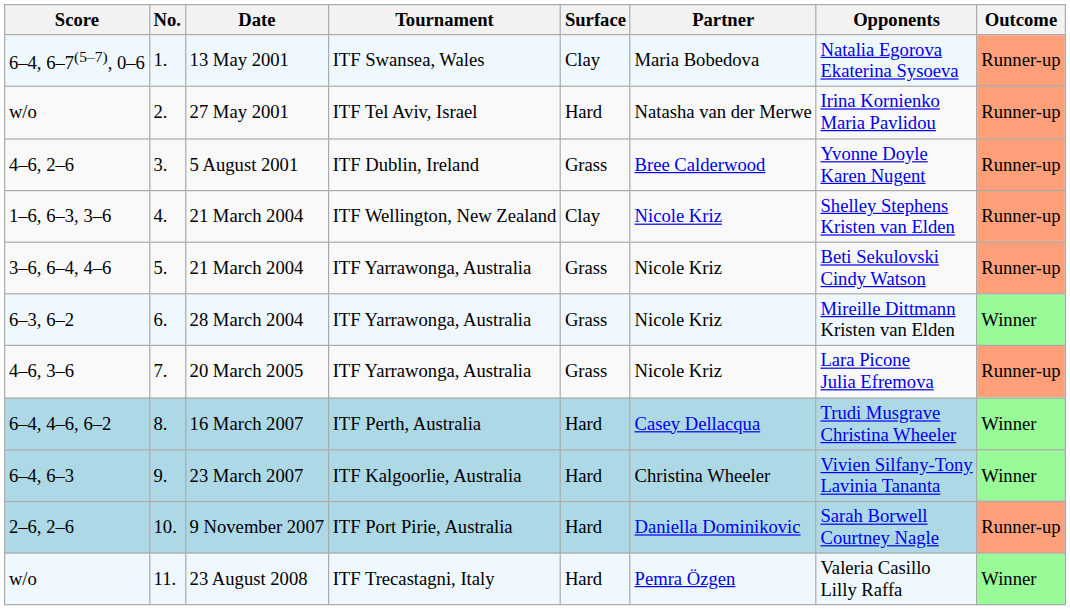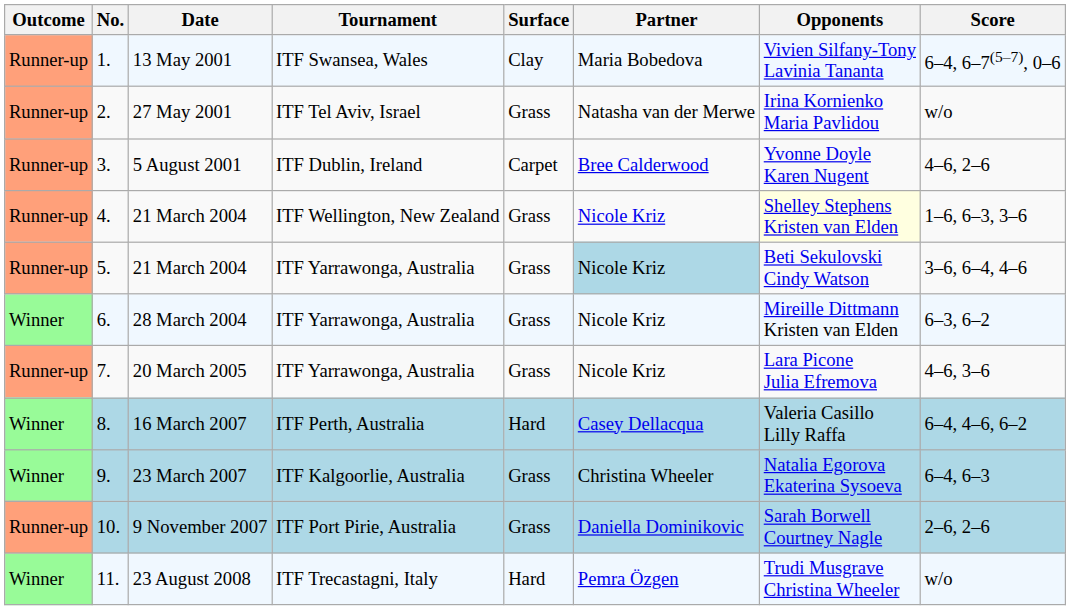 <table class="sortable wikitable" style="font-size:97%;">
 <tr>
-<th class="unsortable">Score</th>
+<th>Outcome</th>
 <th>No.</th>
 <th>Date</th>
 <th>Tournament</th>
 <th>Surface</th>
 <th>Partner</th>
 <th>Opponents</th>
-<th>Outcome</th>
+<th class="unsortable">Score</th>
 </tr>
 <tr style="background:#f0f8ff;">
-<td>6–4, 6–7<sup>(5–7)</sup>, 0–6</td>
+<td bgcolor="FFA07A">Runner-up</td>
 <td>1.</td>
 <td>13 May 2001</td>
 <td>ITF Swansea, Wales</td>
 <td>Clay</td>
 <td> Maria Bobedova</td>
-<td> <a href='#'>Natalia Egorova</a><br> <a href='#'>Ekaterina Sysoeva</a></td>
-<td bgcolor="FFA07A">Runner-up</td>
+<td> <a href='#'>Vivien Silfany-Tony</a><br> <a href='#'>Lavinia Tananta</a></td>
+<td>6–4, 6–7<sup>(5–7)</sup>, 0–6</td>
 </tr>
 <tr>
-<td>w/o</td>
+<td bgcolor="FFA07A">Runner-up</td>
 <td>2.</td>
 <td>27 May 2001</td>
 <td>ITF Tel Aviv, Israel</td>
-<td>Hard</td>
+<td>Grass</td>
 <td> Natasha van der Merwe</td>
 <td> <a href='#'>Irina Kornienko</a><br> <a href='#'>Maria Pavlidou</a></td>
-<td bgcolor="FFA07A">Runner-up</td>
+<td>w/o</td>
 </tr>
 <tr>
-<td>4–6, 2–6</td>
+<td bgcolor="FFA07A">Runner-up</td>
 <td>3.</td>
 <td>5 August 2001</td>
 <td>ITF Dublin, Ireland</td>
-<td>Grass</td>
+<td>Carpet</td>
 <td> <a href='#'>Bree Calderwood</a></td>
 <td> <a href='#'>Yvonne Doyle</a><br> <a href='#'>Karen Nugent</a></td>
-<td bgcolor="FFA07A">Runner-up</td>
+<td>4–6, 2–6</td>
 </tr>
 <tr>
-<td>1–6, 6–3, 3–6</td>
+<td bgcolor="FFA07A">Runner-up</td>
 <td>4.</td>
 <td>21 March 2004</td>
 <td>ITF Wellington, New Zealand</td>
-<td>Clay</td>
+<td>Grass</td>
 <td> <a href='#'>Nicole Kriz</a></td>
-<td> <a href='#'>Shelley Stephens</a><br> <a href='#'>Kristen van Elden</a></td>
-<td bgcolor="FFA07A">Runner-up</td>
+<td style="background: lightyellow;"> <a href='#'>Shelley Stephens</a><br> <a href='#'>Kristen van Elden</a></td>
+<td>1–6, 6–3, 3–6</td>
 </tr>
 <tr>
-<td>3–6, 6–4, 4–6</td>
+<td bgcolor="FFA07A">Runner-up</td>
 <td>5.</td>
 <td>21 March 2004</td>
 <td>ITF Yarrawonga, Australia</td>
 <td>Grass</td>
-<td> Nicole Kriz</td>
+<td style="background: lightblue;"> Nicole Kriz</td>
 <td> <a href='#'>Beti Sekulovski</a><br> <a href='#'>Cindy Watson</a></td>
-<td bgcolor="FFA07A">Runner-up</td>
+<td>3–6, 6–4, 4–6</td>
 </tr>
 <tr bgcolor="#f0f8ff">
-<td>6–3, 6–2</td>
+<td bgcolor="98FB98">Winner</td>
 <td>6.</td>
 <td>28 March 2004</td>
 <td>ITF Yarrawonga, Australia</td>
 <td>Grass</td>
 <td> Nicole Kriz</td>
 <td> <a href='#'>Mireille Dittmann</a><br> Kristen van Elden</td>
-<td bgcolor="98FB98">Winner</td>
+<td>6–3, 6–2</td>
 </tr>
 <tr>
-<td>4–6, 3–6</td>
+<td bgcolor="FFA07A">Runner-up</td>
 <td>7.</td>
 <td>20 March 2005</td>
 <td>ITF Yarrawonga, Australia</td>
 <td>Grass</td>
 <td> Nicole Kriz</td>
 <td> <a href='#'>Lara Picone</a><br> <a href='#'>Julia Efremova</a></td>
-<td bgcolor="FFA07A">Runner-up</td>
+<td>4–6, 3–6</td>
 </tr>
 <tr style="background:lightblue;">
-<td>6–4, 4–6, 6–2</td>
+<td bgcolor="98FB98">Winner</td>
 <td>8.</td>
 <td>16 March 2007</td>
 <td>ITF Perth, Australia</td>
 <td>Hard</td>
 <td> <a href='#'>Casey Dellacqua</a></td>
-<td> <a href='#'>Trudi Musgrave</a><br> <a href='#'>Christina Wheeler</a></td>
-<td bgcolor="98FB98">Winner</td>
+<td> Valeria Casillo<br> Lilly Raffa</td>
+<td>6–4, 4–6, 6–2</td>
 </tr>
 <tr style="background:lightblue;">
-<td>6–4, 6–3</td>
+<td bgcolor="98FB98">Winner</td>
 <td>9.</td>
 <td>23 March 2007</td>
 <td>ITF Kalgoorlie, Australia</td>
-<td>Hard</td>
+<td>Grass</td>
 <td> Christina Wheeler</td>
-<td> <a href='#'>Vivien Silfany-Tony</a><br> <a href='#'>Lavinia Tananta</a></td>
-<td bgcolor="98FB98">Winner</td>
+<td> <a href='#'>Natalia Egorova</a><br> <a href='#'>Ekaterina Sysoeva</a></td>
+<td>6–4, 6–3</td>
 </tr>
 <tr style="background:lightblue;">
-<td>2–6, 2–6</td>
+<td bgcolor="FFA07A">Runner-up</td>
 <td>10.</td>
 <td>9 November 2007</td>
 <td>ITF Port Pirie, Australia</td>
-<td>Hard</td>
+<td>Grass</td>
 <td> <a href='#'>Daniella Dominikovic</a></td>
 <td> <a href='#'>Sarah Borwell</a><br> <a href='#'>Courtney Nagle</a></td>
-<td bgcolor="FFA07A">Runner-up</td>
+<td>2–6, 2–6</td>
 </tr>
 <tr style="background:#f0f8ff;">
-<td>w/o</td>
+<td bgcolor="98FB98">Winner</td>
 <td>11.</td>
 <td>23 August 2008</td>
 <td>ITF Trecastagni, Italy</td>
 <td>Hard</td>
 <td> <a href='#'>Pemra Özgen</a></td>
-<td> Valeria Casillo<br> Lilly Raffa</td>
-<td bgcolor="98FB98">Winner</td>
+<td> <a href='#'>Trudi Musgrave</a><br> <a href='#'>Christina Wheeler</a></td>
+<td>w/o</td>
 </tr>
 </table>
